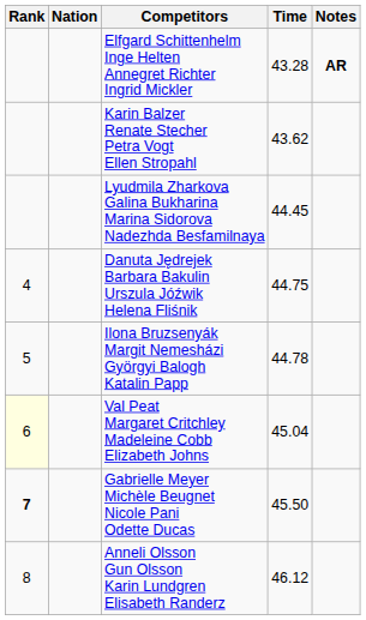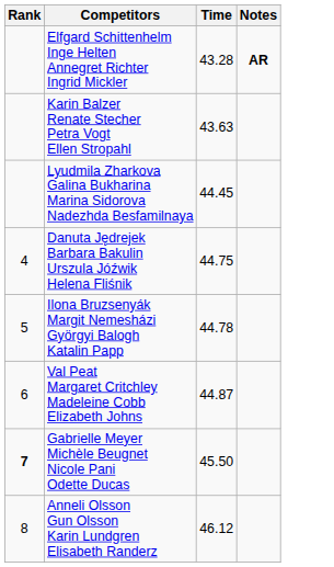 <table class="wikitable sortable" style="text-align:center">
 <tr>
 <th>Rank</th>
-<th>Nation</th>
 <th>Competitors</th>
 <th>Time</th>
 <th>Notes</th>
 </tr>
 <tr>
 <td></td>
-<td align=left></td>
 <td align=left><a href='#'>Elfgard Schittenhelm</a><br><a href='#'>Inge Helten</a><br><a href='#'>Annegret Richter</a><br><a href='#'>Ingrid Mickler</a></td>
 <td>43.28</td>
 <td><strong>AR</strong></td>
 </tr>
 <tr>
 <td></td>
-<td align=left></td>
 <td align=left><a href='#'>Karin Balzer</a><br><a href='#'>Renate Stecher</a><br><a href='#'>Petra Vogt</a><br><a href='#'>Ellen Stropahl</a></td>
-<td>43.62</td>
+<td>43.63</td>
 <td></td>
 </tr>
 <tr>
 <td></td>
-<td align=left></td>
 <td align=left><a href='#'>Lyudmila Zharkova</a><br><a href='#'>Galina Bukharina</a><br><a href='#'>Marina Sidorova</a><br><a href='#'>Nadezhda Besfamilnaya</a></td>
 <td>44.45</td>
 <td></td>
 </tr>
 <tr>
 <td>4</td>
-<td align=left></td>
 <td align=left><a href='#'>Danuta Jędrejek</a><br><a href='#'>Barbara Bakulin</a><br><a href='#'>Urszula Jóźwik</a><br><a href='#'>Helena Fliśnik</a></td>
 <td>44.75</td>
 <td></td>
 </tr>
 <tr>
 <td>5</td>
-<td align=left></td>
 <td align=left><a href='#'>Ilona Bruzsenyák</a><br><a href='#'>Margit Nemesházi</a><br><a href='#'>Györgyi Balogh</a><br><a href='#'>Katalin Papp</a></td>
 <td>44.78</td>
 <td></td>
 </tr>
 <tr>
-<td style="background: lightyellow;">6</td>
-<td align=left></td>
+<td>6</td>
 <td align=left><a href='#'>Val Peat</a><br><a href='#'>Margaret Critchley</a><br><a href='#'>Madeleine Cobb</a><br><a href='#'>Elizabeth Johns</a></td>
-<td>45.04</td>
+<td>44.87</td>
 <td></td>
 </tr>
 <tr>
 <td><strong>7</strong></td>
-<td align=left></td>
 <td align=left><a href='#'>Gabrielle Meyer</a><br><a href='#'>Michèle Beugnet</a><br><a href='#'>Nicole Pani</a><br><a href='#'>Odette Ducas</a></td>
 <td>45.50</td>
 <td></td>
 </tr>
 <tr>
 <td>8</td>
-<td align=left></td>
 <td align=left><a href='#'>Anneli Olsson</a><br><a href='#'>Gun Olsson</a><br><a href='#'>Karin Lundgren</a><br><a href='#'>Elisabeth Randerz</a></td>
 <td>46.12</td>
 <td></td>
 </tr>
 </table>
